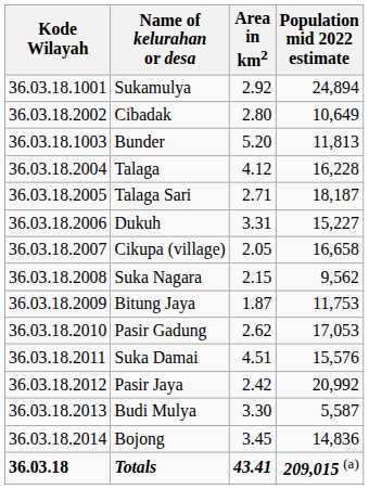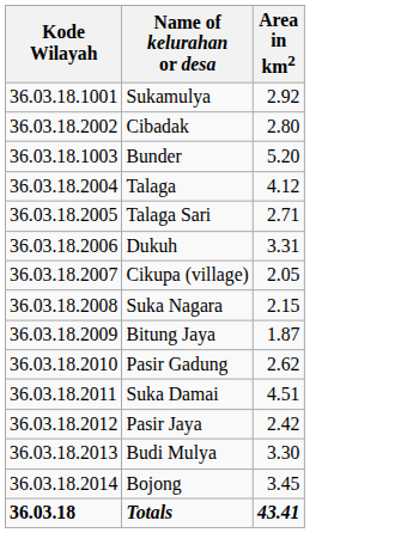 <table class="wikitable">
 <tr>
 <th>Kode <br>Wilayah</th>
 <th>Name of<br><em>kelurahan</em> <br>or <em>desa</em></th>
 <th>Area <br>in <br>km<sup>2</sup></th>
-<th>Population<br>mid 2022<br>estimate</th>
 </tr>
 <tr>
 <td>36.03.18.1001</td>
 <td>Sukamulya</td>
 <td align="right">2.92</td>
-<td align="right">24,894</td>
 </tr>
 <tr>
 <td>36.03.18.2002</td>
 <td>Cibadak</td>
 <td align="right">2.80</td>
-<td align="right">10,649</td>
 </tr>
 <tr>
 <td>36.03.18.1003</td>
 <td>Bunder</td>
 <td align="right">5.20</td>
-<td align="right">11,813</td>
 </tr>
 <tr>
 <td>36.03.18.2004</td>
 <td>Talaga</td>
 <td align="right">4.12</td>
-<td align="right">16,228</td>
 </tr>
 <tr>
 <td>36.03.18.2005</td>
 <td>Talaga Sari</td>
 <td align="right">2.71</td>
-<td align="right">18,187</td>
 </tr>
 <tr>
 <td>36.03.18.2006</td>
 <td>Dukuh</td>
 <td align="right">3.31</td>
-<td align="right">15,227</td>
 </tr>
 <tr>
 <td>36.03.18.2007</td>
 <td>Cikupa (village)</td>
 <td align="right">2.05</td>
-<td align="right">16,658</td>
 </tr>
 <tr>
 <td>36.03.18.2008</td>
 <td>Suka Nagara</td>
 <td align="right">2.15</td>
-<td align="right">9,562</td>
 </tr>
 <tr>
 <td>36.03.18.2009</td>
 <td>Bitung Jaya</td>
 <td align="right">1.87</td>
-<td align="right">11,753</td>
 </tr>
 <tr>
 <td>36.03.18.2010</td>
 <td>Pasir Gadung</td>
 <td align="right">2.62</td>
-<td align="right">17,053</td>
 </tr>
 <tr>
 <td>36.03.18.2011</td>
 <td>Suka Damai</td>
 <td align="right">4.51</td>
-<td align="right">15,576</td>
 </tr>
 <tr>
 <td>36.03.18.2012</td>
 <td>Pasir Jaya</td>
 <td align="right">2.42</td>
-<td align="right">20,992</td>
 </tr>
 <tr>
 <td>36.03.18.2013</td>
 <td>Budi Mulya</td>
 <td align="right">3.30</td>
-<td align="right">5,587</td>
 </tr>
 <tr>
 <td>36.03.18.2014</td>
 <td>Bojong</td>
 <td align="right">3.45</td>
-<td align="right">14,836</td>
 </tr>
 <tr>
 <td><strong>36.03.18</strong></td>
 <td><strong><em>Totals</em></strong></td>
 <td align="right"><strong><em>43.41</em></strong></td>
-<td align="right"><strong><em>209,015</em></strong> <sup>(a)</sup></td>
 </tr>
 </table>
